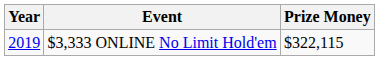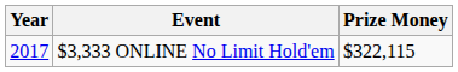 <table class="wikitable">
 <tr>
 </tr>
 <tr>
 <th>Year</th>
 <th>Event</th>
 <th>Prize Money</th>
 </tr>
 <tr>
-<td><a href='#'>2019</a></td>
+<td><a href='#'>2017</a></td>
 <td>$3,333 ONLINE <a href='#'>No Limit Hold'em</a></td>
 <td>$322,115</td>
 </tr>
 </table>
